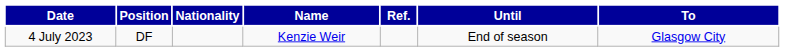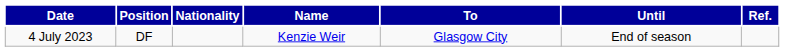 <table class="wikitable" style="text-align:center; font-size:90%; ">
 <tr>
 <th style="background:#000099;color:white;border:2px solid #ffffff; width:120px;">Date</th>
 <th style="background:#000099;color:white;border:2px solid #ffffff; width:50px;">Position</th>
 <th style="background:#000099;color:white;border:2px solid #ffffff; width:50px;">Nationality</th>
 <th style="background:#000099;color:white;border:2px solid #ffffff; width:150px;">Name</th>
+<th style="background:#000099;color:white;border:2px solid #ffffff; width:200px;">To</th>
+<th style="background:#000099;color:white;border:2px solid #ffffff; width:200px;">Until</th>
 <th style="background:#000099;color:white;border:2px solid #ffffff; width:35px;">Ref.</th>
-<th style="background:#000099;color:white;border:2px solid #ffffff; width:200px;">Until</th>
-<th style="background:#000099;color:white;border:2px solid #ffffff; width:200px;">To</th>
 </tr>
 <tr>
 <td>4 July 2023</td>
 <td>DF</td>
 <td></td>
 <td><a href='#'>Kenzie Weir</a></td>
+<td> <a href='#'>Glasgow City</a></td>
+<td>End of season</td>
 <td></td>
-<td>End of season</td>
-<td> <a href='#'>Glasgow City</a></td>
 </tr>
 </table>
